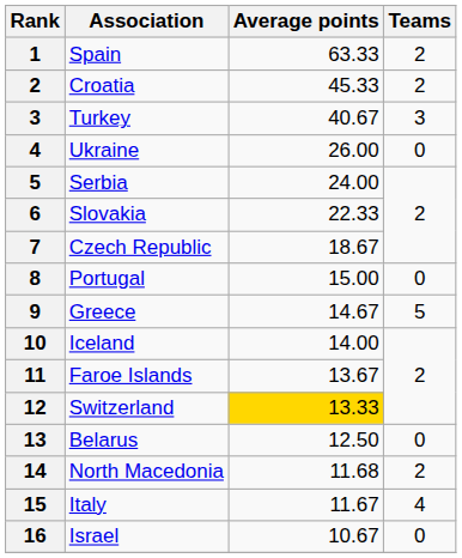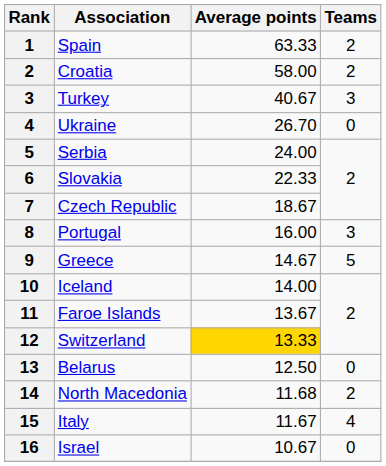 <table class="wikitable">
 <tr>
 <th>Rank</th>
 <th>Association</th>
 <th>Average points</th>
 <th>Teams</th>
 </tr>
 <tr>
 <th>1</th>
 <td> <a href='#'>Spain</a></td>
 <td align=right>63.33</td>
 <td align=center rowspan=1>2</td>
 </tr>
 <tr>
 <th>2</th>
 <td> <a href='#'>Croatia</a></td>
-<td align=right>45.33</td>
+<td align=right>58.00</td>
 <td align=center rowspan=1>2</td>
 </tr>
 <tr>
 <th>3</th>
 <td> <a href='#'>Turkey</a></td>
 <td align=right>40.67</td>
 <td align=center rowspan=1>3</td>
 </tr>
 <tr>
 <th>4</th>
 <td> <a href='#'>Ukraine</a></td>
-<td align=right>26.00</td>
+<td align=right>26.70</td>
 <td align=center rowspan=1>0</td>
 </tr>
 <tr>
 <th>5</th>
 <td> <a href='#'>Serbia</a></td>
 <td align=right>24.00</td>
 <td align=center rowspan=3>2</td>
 </tr>
 <tr>
 <th>6</th>
 <td> <a href='#'>Slovakia</a></td>
 <td align="right">22.33</td>
 </tr>
 <tr>
 <th>7</th>
 <td> <a href='#'>Czech Republic</a></td>
 <td align="right">18.67</td>
 </tr>
 <tr>
 <th>8</th>
 <td> <a href='#'>Portugal</a></td>
-<td align="right">15.00</td>
-<td rowspan="1" align="center">0</td>
+<td align="right">16.00</td>
+<td rowspan="1" align="center">3</td>
 </tr>
 <tr>
 <th>9</th>
 <td> <a href='#'>Greece</a></td>
 <td align="right">14.67</td>
 <td rowspan="1" align="center">5</td>
 </tr>
 <tr>
 <th>10</th>
 <td> <a href='#'>Iceland</a></td>
 <td align=right>14.00</td>
 <td align=center rowspan=3>2</td>
 </tr>
 <tr>
 <th>11</th>
 <td> <a href='#'>Faroe Islands</a></td>
 <td align=right>13.67</td>
 </tr>
 <tr>
 <th>12</th>
 <td> <a href='#'>Switzerland</a></td>
 <td align="right" style="background: gold;">13.33</td>
 </tr>
 <tr>
 <th>13</th>
 <td> <a href='#'>Belarus</a></td>
 <td align=right>12.50</td>
 <td rowspan="1" align="center">0</td>
 </tr>
 <tr>
 <th>14</th>
 <td> <a href='#'>North Macedonia</a></td>
 <td align="right">11.68</td>
 <td rowspan="1" align="center">2</td>
 </tr>
 <tr>
 <th>15</th>
 <td> <a href='#'>Italy</a></td>
 <td align="right">11.67</td>
 <td rowspan="1" align="center">4</td>
 </tr>
 <tr>
 <th>16</th>
 <td> <a href='#'>Israel</a></td>
 <td align=right>10.67</td>
 <td rowspan="1" align="center">0</td>
 </tr>
 <tr>
 </tr>
 </table>
